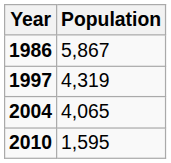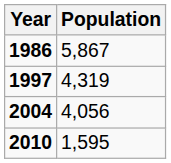 <table class="wikitable">
 <tr>
 <th>Year</th>
 <th>Population</th>
 </tr>
 <tr>
 <td><strong>1986</strong></td>
 <td>5,867</td>
 </tr>
 <tr>
 <td><strong>1997</strong></td>
 <td>4,319</td>
 </tr>
 <tr>
 <td><strong>2004</strong></td>
-<td>4,065</td>
+<td>4,056</td>
 </tr>
 <tr>
 <td><strong>2010</strong></td>
 <td>1,595</td>
 </tr>
 </table>
